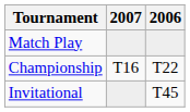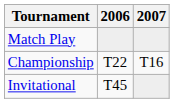 <table class="wikitable" style="text-align:center;">
 <tr>
 <th>Tournament</th>
+<th>2006</th>
 <th>2007</th>
-<th>2006</th>
 </tr>
 <tr>
 <td align="left"><a href='#'>Match Play</a></td>
 <td style="background:#eeeeee;"></td>
 <td style="background:#eeeeee;"></td>
 </tr>
 <tr>
 <td align="left"><a href='#'>Championship</a></td>
+<td>T22</td>
 <td>T16</td>
-<td>T22</td>
 </tr>
 <tr>
 <td align="left"><a href='#'>Invitational</a></td>
+<td>T45</td>
 <td style="background:#eeeeee;"></td>
-<td>T45</td>
 </tr>
 </table>
